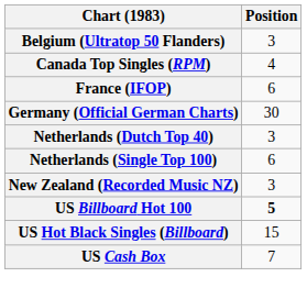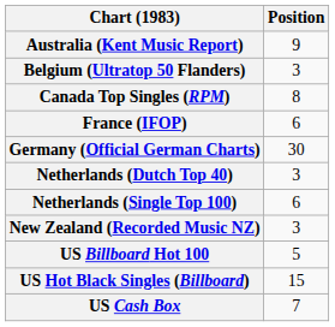 <table class="wikitable sortable plainrowheaders" style="text-align:center">
 <tr>
 <th scope="col">Chart (1983)</th>
 <th scope="col">Position</th>
+</tr>
+<tr>
+<th scope="row">Australia (<a href='#'>Kent Music Report</a>)</th>
+<td>9</td>
 </tr>
 <tr>
 <th scope="row">Belgium (<a href='#'>Ultratop 50</a> Flanders)</th>
 <td>3</td>
 </tr>
 <tr>
 <th scope="row">Canada Top Singles (<em><a href='#'>RPM</a></em>)</th>
-<td>4</td>
+<td>8</td>
 </tr>
 <tr>
 <th scope="row">France (<a href='#'>IFOP</a>)</th>
 <td>6</td>
 </tr>
 <tr>
 <th scope="row">Germany (<a href='#'>Official German Charts</a>)</th>
 <td>30</td>
 </tr>
 <tr>
 <th scope="row">Netherlands (<a href='#'>Dutch Top 40</a>)</th>
 <td>3</td>
 </tr>
 <tr>
 <th scope="row">Netherlands (<a href='#'>Single Top 100</a>)</th>
 <td>6</td>
 </tr>
 <tr>
 <th scope="row">New Zealand (<a href='#'>Recorded Music NZ</a>)</th>
 <td>3</td>
 </tr>
 <tr>
 <th scope="row">US <a href='#'><em>Billboard</em> Hot 100</a></th>
-<td><strong>5</strong></td>
+<td>5</td>
 </tr>
 <tr>
 <th scope="row">US <a href='#'>Hot Black Singles</a> (<em><a href='#'>Billboard</a></em>)</th>
 <td>15</td>
 </tr>
 <tr>
 <th scope="row">US <em><a href='#'>Cash Box</a></em></th>
 <td>7</td>
 </tr>
 </table>
